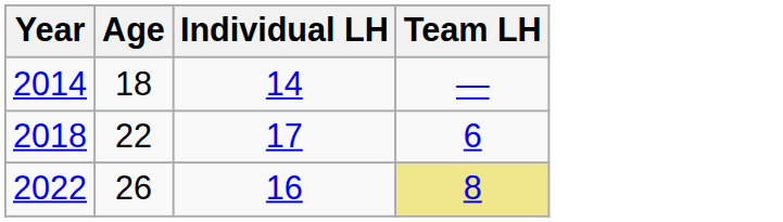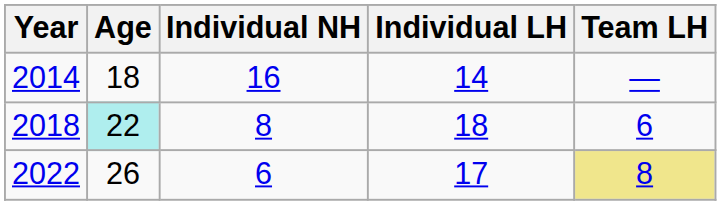 <table class="wikitable" "text-align:center;">
 <tr>
 <th>Year</th>
 <th>Age</th>
+<th>Individual NH</th>
 <th>Individual LH</th>
 <th>Team LH</th>
 </tr>
 <tr align=center>
 <td><a href='#'>2014</a></td>
 <td>18</td>
+<td><a href='#'>16</a></td>
 <td><a href='#'>14</a></td>
 <td><a href='#'>—</a></td>
 </tr>
 <tr align=center>
 <td><a href='#'>2018</a></td>
-<td>22</td>
-<td><a href='#'>17</a></td>
+<td style="background: paleturquoise;">22</td>
+<td><a href='#'>8</a></td>
+<td><a href='#'>18</a></td>
 <td><a href='#'>6</a></td>
 </tr>
 <tr align=center>
 <td><a href='#'>2022</a></td>
 <td>26</td>
-<td><a href='#'>16</a></td>
+<td><a href='#'>6</a></td>
+<td><a href='#'>17</a></td>
 <td style="background: khaki;"><a href='#'>8</a></td>
 </tr>
 </table>
